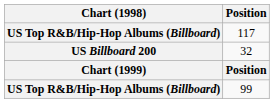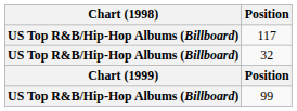 <table class="wikitable plainrowheaders" style="text-align:center">
 <tr>
 <th scope="col">Chart (1998)</th>
 <th scope="col">Position</th>
 </tr>
 <tr>
 <th scope="row">US Top R&B/Hip-Hop Albums (<em>Billboard</em>)</th>
 <td>117</td>
 </tr>
 <tr>
-<th scope="row">US <em>Billboard</em> 200</th>
+<th scope="row">US Top R&B/Hip-Hop Albums (<em>Billboard</em>)</th>
 <td>32</td>
 </tr>
 <tr>
 <th scope="col">Chart (1999)</th>
 <th scope="col">Position</th>
 </tr>
 <tr>
 <th scope="row">US Top R&B/Hip-Hop Albums (<em>Billboard</em>)</th>
 <td>99</td>
 </tr>
 </table>
